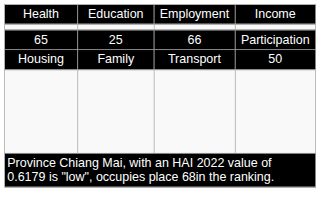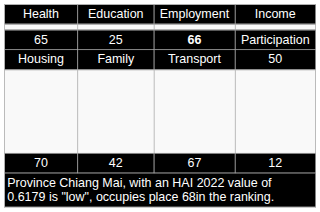 <table class="wikitable floatright" style="width:400px;">
 <tr>
 <td style="text-align:center; width:100px; background:black; color:white;">Health</td>
 <td style="text-align:center; width:100px; background:black; color:white;">Education</td>
 <td style="text-align:center; width:100px; background:black; color:white;">Employment</td>
 <td style="text-align:center; width:100px; background:black; color:white;">Income</td>
 </tr>
 <tr>
 <td></td>
 <td></td>
 <td></td>
 <td></td>
 </tr>
 <tr>
 <td style="text-align:center; background:black; color:white;">65</td>
 <td style="text-align:center; background:black; color:white;">25</td>
-<td style="text-align:center; background:black; color:white;">66</td>
+<td style="text-align:center; background:black; color:white;"><strong>66</strong></td>
 <td style="text-align:center; background:black; color:white;">Participation</td>
 </tr>
 <tr>
 <td style="text-align:center; background:black; color:white;">Housing</td>
 <td style="text-align:center; background:black; color:white;">Family</td>
 <td style="text-align:center; background:black; color:white;">Transport</td>
 <td style="text-align:center; background:black; color:white;">50</td>
 </tr>
 <tr>
 <td style="height:100px;"></td>
 <td></td>
 <td></td>
 <td></td>
 </tr>
 <tr>
+<td style="text-align:center; background:black; color:white;">70</td>
+<td style="text-align:center; background:black; color:white;">42</td>
+<td style="text-align:center; background:black; color:white;">67</td>
+<td style="text-align:center; background:black; color:white;">12</td>
+</tr>
+<tr>
 <td colspan="4"; style="background:black; color:white;">Province Chiang Mai, with an HAI 2022 value of 0.6179 is "low", occupies place 68in the ranking.</td>
 </tr>
 </table>
